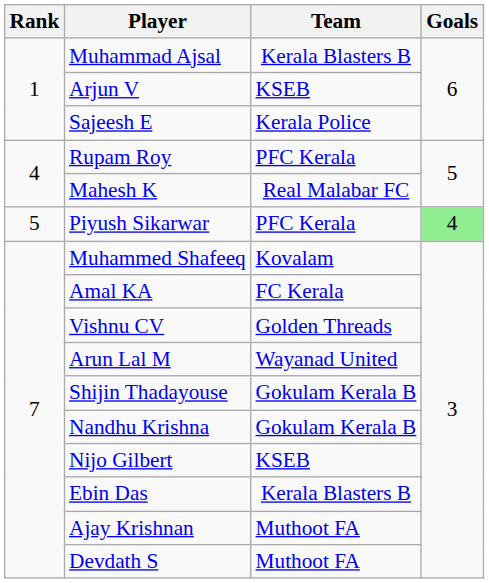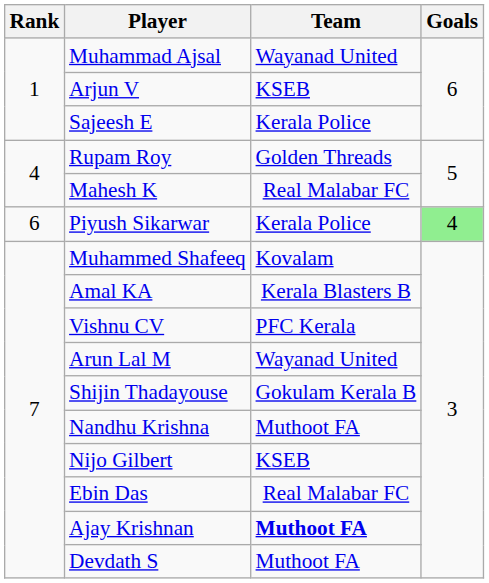 <table class="wikitable sortable" style="text-align:center">
 <tr>
 <th>Rank</th>
 <th>Player</th>
 <th>Team</th>
 <th>Goals</th>
 </tr>
 <tr>
 <td rowspan="3">1</td>
 <td align="left"><a href='#'>Muhammad Ajsal</a></td>
-<td rowspan="1"><a href='#'>Kerala Blasters B</a></td>
+<td align="left"><a href='#'>Wayanad United</a></td>
 <td rowspan="3">6</td>
 </tr>
 <tr>
 <td align="left"><a href='#'>Arjun V</a></td>
 <td align="left"><a href='#'>KSEB</a></td>
 </tr>
 <tr>
 <td align="left"><a href='#'>Sajeesh E</a></td>
 <td align="left"><a href='#'>Kerala Police</a></td>
 </tr>
 <tr>
 <td rowspan="2">4</td>
 <td align="left"><a href='#'>Rupam Roy</a></td>
-<td align="left"><a href='#'>PFC Kerala</a></td>
+<td align="left"><a href='#'>Golden Threads</a></td>
 <td rowspan="2">5</td>
 </tr>
 <tr>
 <td align="left"><a href='#'>Mahesh K</a></td>
 <td rowspan="1"><a href='#'>Real Malabar FC</a></td>
 </tr>
 <tr>
-<td rowspan="1">5</td>
+<td rowspan="1">6</td>
 <td align="left"><a href='#'>Piyush Sikarwar</a></td>
-<td align="left"><a href='#'>PFC Kerala</a></td>
+<td align="left"><a href='#'>Kerala Police</a></td>
 <td rowspan="1" style="background: lightgreen;">4</td>
 </tr>
 <tr>
 <td rowspan="10">7</td>
 <td align="left"><a href='#'>Muhammed Shafeeq</a></td>
 <td align="left"><a href='#'>Kovalam</a></td>
 <td rowspan="10">3</td>
 </tr>
 <tr>
 <td align="left"><a href='#'>Amal KA</a></td>
-<td align="left"><a href='#'>FC Kerala</a></td>
+<td><a href='#'>Kerala Blasters B</a></td>
 </tr>
 <tr>
 <td align="left"><a href='#'>Vishnu CV</a></td>
-<td align="left"><a href='#'>Golden Threads</a></td>
+<td align="left"><a href='#'>PFC Kerala</a></td>
 </tr>
 <tr>
 <td align="left"><a href='#'>Arun Lal M</a></td>
 <td align="left"><a href='#'>Wayanad United</a></td>
 </tr>
 <tr>
 <td align="left"><a href='#'>Shijin Thadayouse</a></td>
 <td align="left"><a href='#'>Gokulam Kerala B</a></td>
 </tr>
 <tr>
 <td align="left"><a href='#'>Nandhu Krishna</a></td>
-<td align="left"><a href='#'>Gokulam Kerala B</a></td>
+<td align="left"><a href='#'>Muthoot FA</a></td>
 </tr>
 <tr>
 <td align="left"><a href='#'>Nijo Gilbert</a></td>
 <td align="left"><a href='#'>KSEB</a></td>
 </tr>
 <tr>
 <td align="left"><a href='#'>Ebin Das</a></td>
-<td><a href='#'>Kerala Blasters B</a></td>
+<td rowspan="1"><a href='#'>Real Malabar FC</a></td>
 </tr>
 <tr>
 <td align="left"><a href='#'>Ajay Krishnan</a></td>
-<td align="left"><a href='#'>Muthoot FA</a></td>
+<td align="left"><strong><a href='#'>Muthoot FA</a></strong></td>
 </tr>
 <tr>
 <td align="left"><a href='#'>Devdath S</a></td>
 <td align="left"><a href='#'>Muthoot FA</a></td>
 </tr>
 </table>
